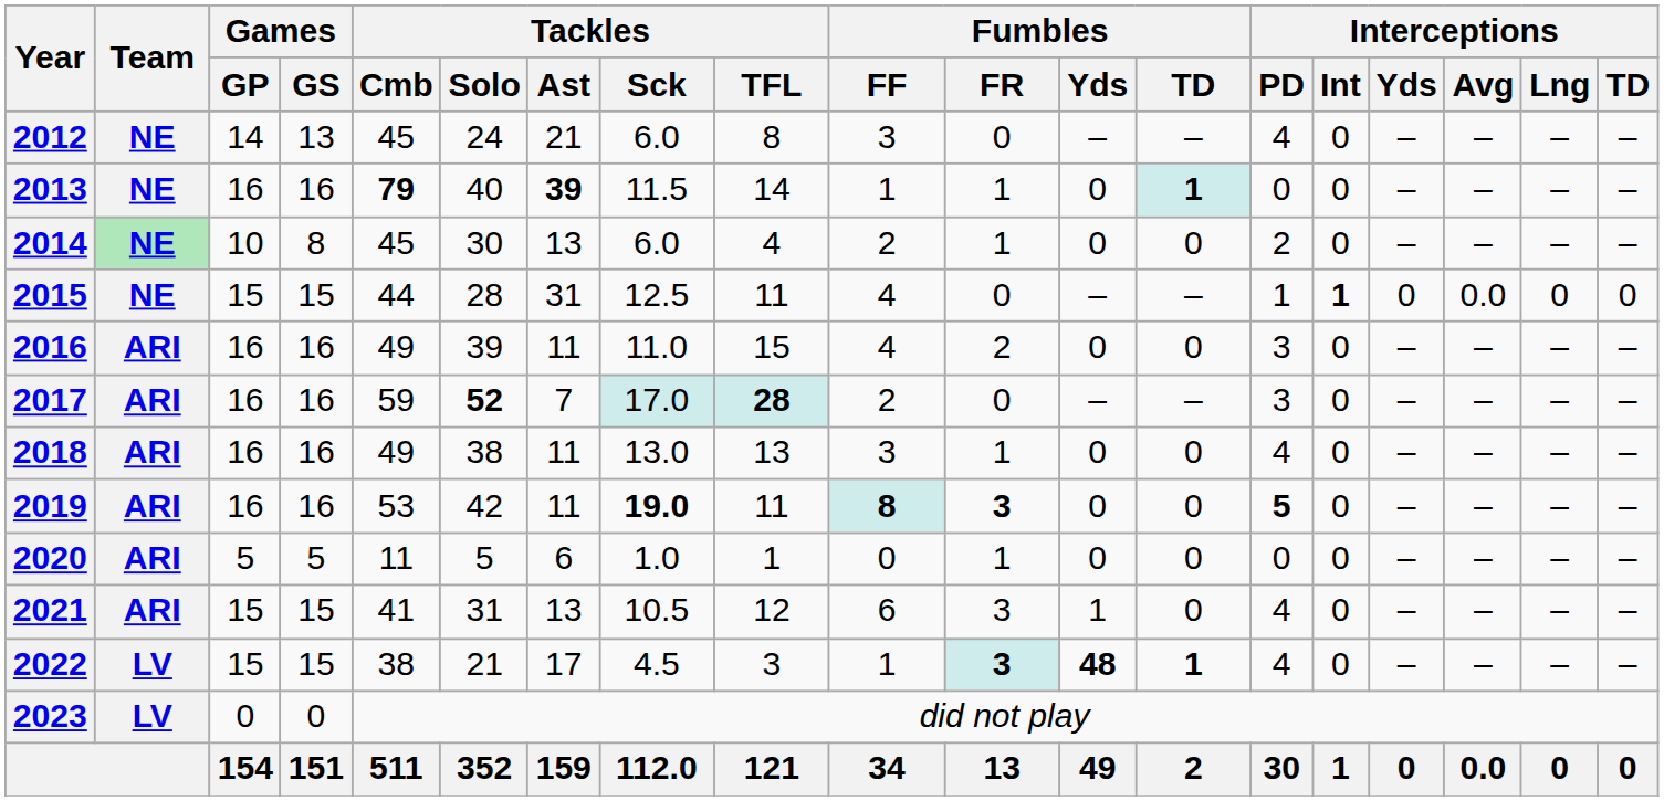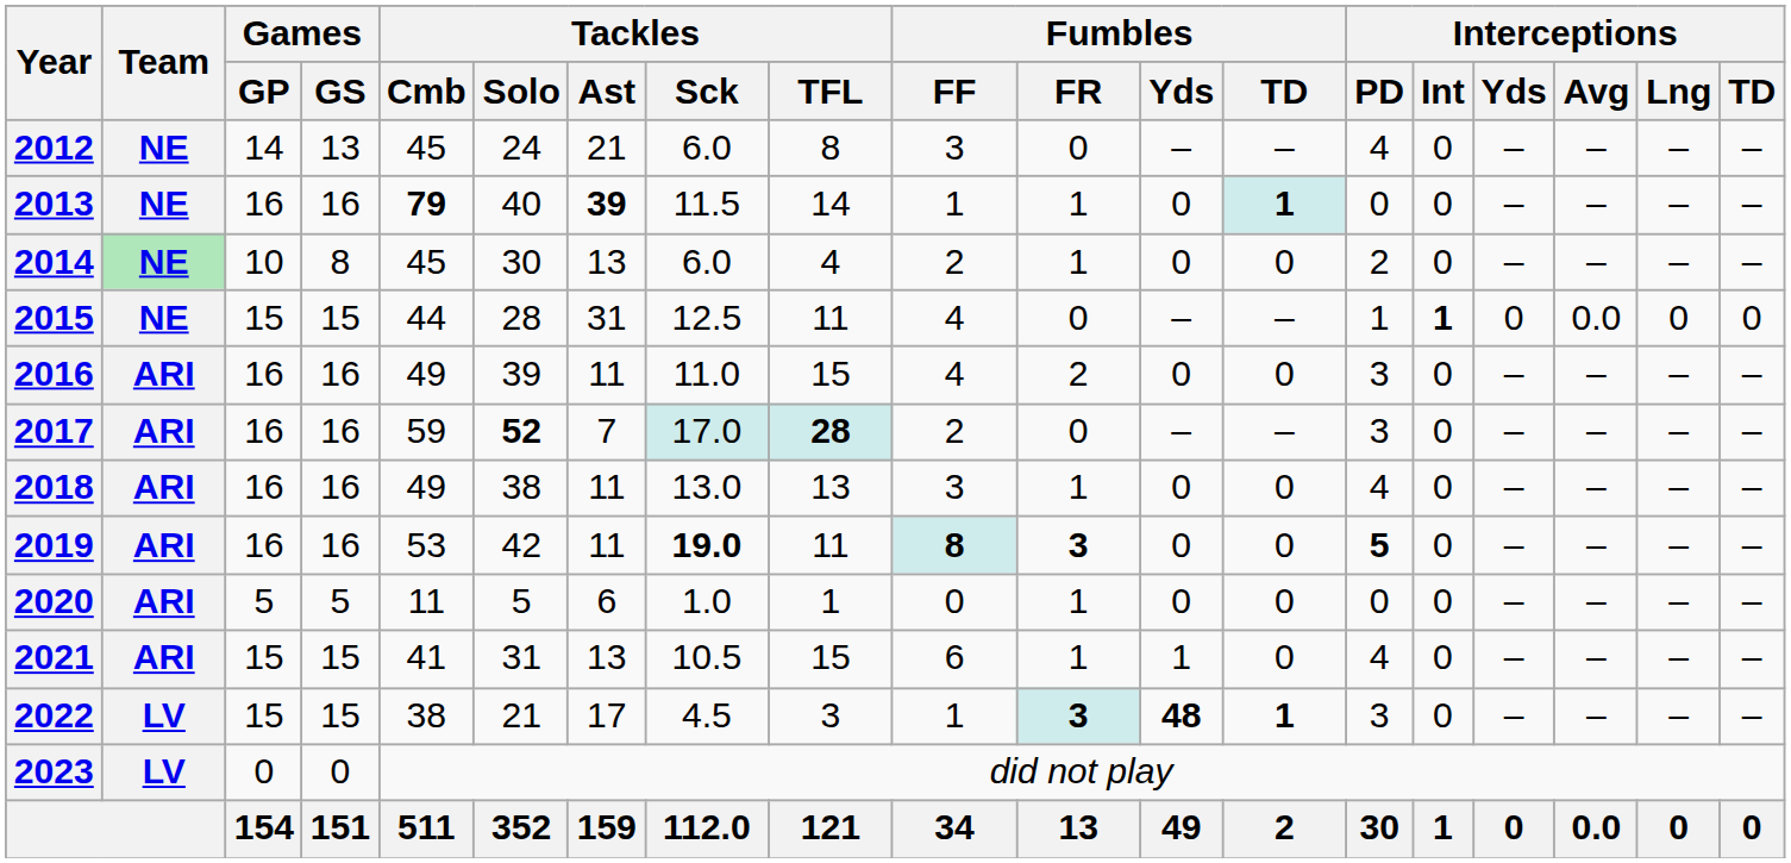 <table class=wikitable style="text-align:center;">
 <tr>
 <th rowspan="2">Year</th>
 <th rowspan="2">Team</th>
 <th colspan="2">Games</th>
 <th colspan="5">Tackles</th>
 <th colspan="4">Fumbles</th>
 <th colspan="6">Interceptions</th>
 </tr>
 <tr>
 <th>GP</th>
 <th>GS</th>
 <th>Cmb</th>
 <th>Solo</th>
 <th>Ast</th>
 <th>Sck</th>
 <th>TFL</th>
 <th>FF</th>
 <th>FR</th>
 <th>Yds</th>
 <th>TD</th>
 <th>PD</th>
 <th>Int</th>
 <th>Yds</th>
 <th>Avg</th>
 <th>Lng</th>
 <th>TD</th>
 </tr>
 <tr>
 <th><a href='#'>2012</a></th>
 <th><a href='#'>NE</a></th>
 <td>14</td>
 <td>13</td>
 <td>45</td>
 <td>24</td>
 <td>21</td>
 <td>6.0</td>
 <td>8</td>
 <td>3</td>
 <td>0</td>
 <td>–</td>
 <td>–</td>
 <td>4</td>
 <td>0</td>
 <td>–</td>
 <td>–</td>
 <td>–</td>
 <td>–</td>
 </tr>
 <tr>
 <th><a href='#'>2013</a></th>
 <th><a href='#'>NE</a></th>
 <td>16</td>
 <td>16</td>
 <td><strong>79</strong></td>
 <td>40</td>
 <td><strong>39</strong></td>
 <td>11.5</td>
 <td>14</td>
 <td>1</td>
 <td>1</td>
 <td>0</td>
 <td style="background:#cfecec; width:3em;"><strong>1</strong></td>
 <td>0</td>
 <td>0</td>
 <td>–</td>
 <td>–</td>
 <td>–</td>
 <td>–</td>
 </tr>
 <tr>
 <th><a href='#'>2014</a></th>
 <th style="background:#afe6ba; width:3em;"><a href='#'>NE</a></th>
 <td>10</td>
 <td>8</td>
 <td>45</td>
 <td>30</td>
 <td>13</td>
 <td>6.0</td>
 <td>4</td>
 <td>2</td>
 <td>1</td>
 <td>0</td>
 <td>0</td>
 <td>2</td>
 <td>0</td>
 <td>–</td>
 <td>–</td>
 <td>–</td>
 <td>–</td>
 </tr>
 <tr>
 <th><a href='#'>2015</a></th>
 <th><a href='#'>NE</a></th>
 <td>15</td>
 <td>15</td>
 <td>44</td>
 <td>28</td>
 <td>31</td>
 <td>12.5</td>
 <td>11</td>
 <td>4</td>
 <td>0</td>
 <td>–</td>
 <td>–</td>
 <td>1</td>
 <td><strong>1</strong></td>
 <td>0</td>
 <td>0.0</td>
 <td>0</td>
 <td>0</td>
 </tr>
 <tr>
 <th><a href='#'>2016</a></th>
 <th><a href='#'>ARI</a></th>
 <td>16</td>
 <td>16</td>
 <td>49</td>
 <td>39</td>
 <td>11</td>
 <td>11.0</td>
 <td>15</td>
 <td>4</td>
 <td>2</td>
 <td>0</td>
 <td>0</td>
 <td>3</td>
 <td>0</td>
 <td>–</td>
 <td>–</td>
 <td>–</td>
 <td>–</td>
 </tr>
 <tr>
 <th><a href='#'>2017</a></th>
 <th><a href='#'>ARI</a></th>
 <td>16</td>
 <td>16</td>
 <td>59</td>
 <td><strong>52</strong></td>
 <td>7</td>
 <td style="background:#cfecec; width:3em;">17.0</td>
 <td style="background:#cfecec; width:3em;"><strong>28</strong></td>
 <td>2</td>
 <td>0</td>
 <td>–</td>
 <td>–</td>
 <td>3</td>
 <td>0</td>
 <td>–</td>
 <td>–</td>
 <td>–</td>
 <td>–</td>
 </tr>
 <tr>
 <th><a href='#'>2018</a></th>
 <th><a href='#'>ARI</a></th>
 <td>16</td>
 <td>16</td>
 <td>49</td>
 <td>38</td>
 <td>11</td>
 <td>13.0</td>
 <td>13</td>
 <td>3</td>
 <td>1</td>
 <td>0</td>
 <td>0</td>
 <td>4</td>
 <td>0</td>
 <td>–</td>
 <td>–</td>
 <td>–</td>
 <td>–</td>
 </tr>
 <tr>
 <th><a href='#'>2019</a></th>
 <th><a href='#'>ARI</a></th>
 <td>16</td>
 <td>16</td>
 <td>53</td>
 <td>42</td>
 <td>11</td>
 <td><strong>19.0</strong></td>
 <td>11</td>
 <td style="background:#cfecec; width:3em;"><strong>8</strong></td>
 <td><strong>3</strong></td>
 <td>0</td>
 <td>0</td>
 <td><strong>5</strong></td>
 <td>0</td>
 <td>–</td>
 <td>–</td>
 <td>–</td>
 <td>–</td>
 </tr>
 <tr>
 <th><a href='#'>2020</a></th>
 <th><a href='#'>ARI</a></th>
 <td>5</td>
 <td>5</td>
 <td>11</td>
 <td>5</td>
 <td>6</td>
 <td>1.0</td>
 <td>1</td>
 <td>0</td>
 <td>1</td>
 <td>0</td>
 <td>0</td>
 <td>0</td>
 <td>0</td>
 <td>–</td>
 <td>–</td>
 <td>–</td>
 <td>–</td>
 </tr>
 <tr>
 <th><a href='#'>2021</a></th>
 <th><a href='#'>ARI</a></th>
 <td>15</td>
 <td>15</td>
 <td>41</td>
 <td>31</td>
 <td>13</td>
 <td>10.5</td>
-<td>12</td>
+<td>15</td>
 <td>6</td>
-<td>3</td>
+<td>1</td>
 <td>1</td>
 <td>0</td>
 <td>4</td>
 <td>0</td>
 <td>–</td>
 <td>–</td>
 <td>–</td>
 <td>–</td>
 </tr>
 <tr>
 <th><a href='#'>2022</a></th>
 <th><a href='#'>LV</a></th>
 <td>15</td>
 <td>15</td>
 <td>38</td>
 <td>21</td>
 <td>17</td>
 <td>4.5</td>
 <td>3</td>
 <td>1</td>
 <td style="background:#cfecec; width:3em;"><strong>3</strong></td>
 <td><strong>48</strong></td>
 <td><strong>1</strong></td>
-<td>4</td>
+<td>3</td>
 <td>0</td>
 <td>–</td>
 <td>–</td>
 <td>–</td>
 <td>–</td>
 </tr>
 <tr>
 <th><a href='#'>2023</a></th>
 <th><a href='#'>LV</a></th>
 <td>0</td>
 <td>0</td>
 <td colspan="15"><em>did not play</em></td>
 </tr>
 <tr>
 <th colspan="2"></th>
 <th>154</th>
 <th>151</th>
 <th>511</th>
 <th>352</th>
 <th>159</th>
 <th>112.0</th>
 <th>121</th>
 <th>34</th>
 <th>13</th>
 <th>49</th>
 <th>2</th>
 <th>30</th>
 <th>1</th>
 <th>0</th>
 <th>0.0</th>
 <th>0</th>
 <th>0</th>
 </tr>
 </table>
